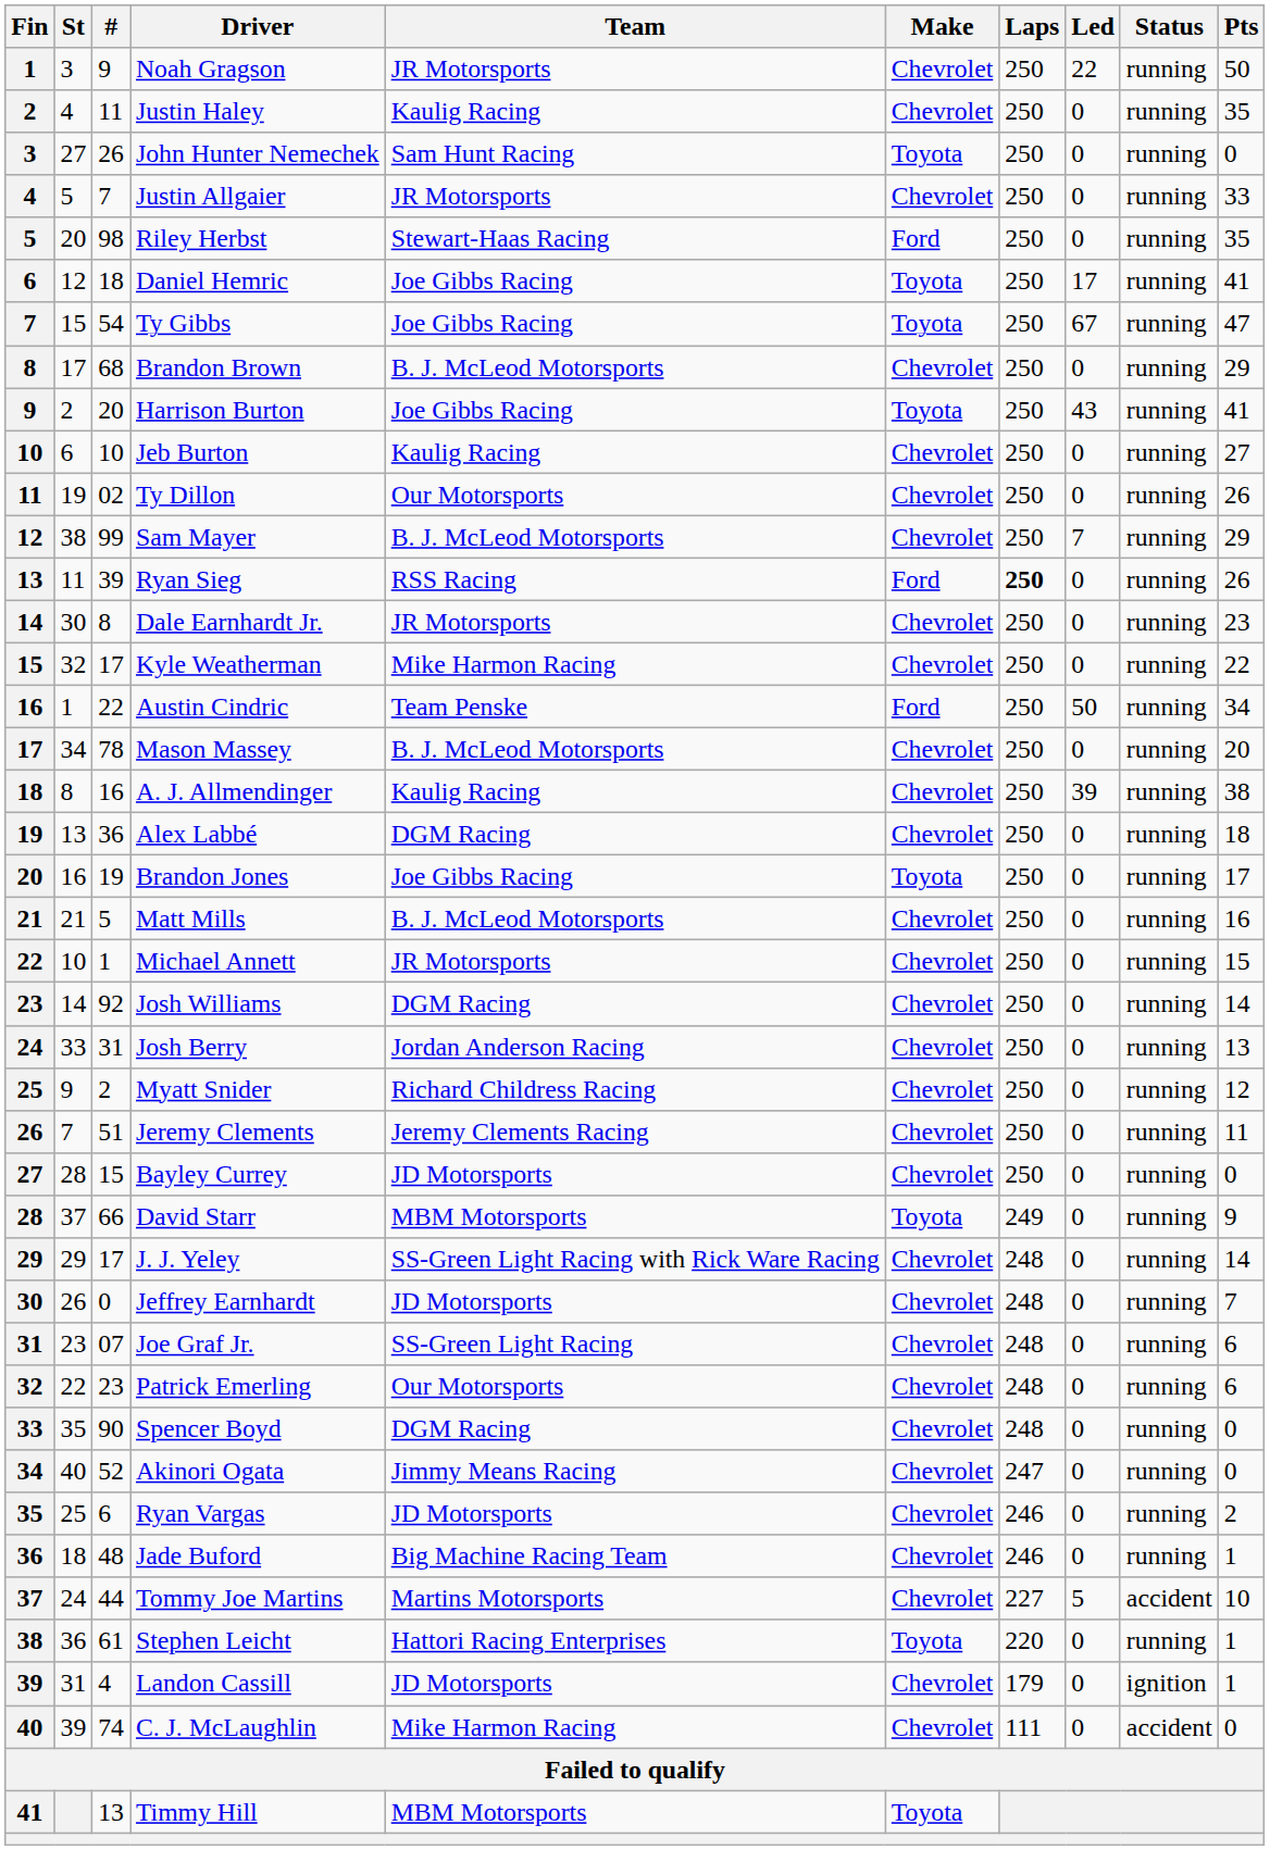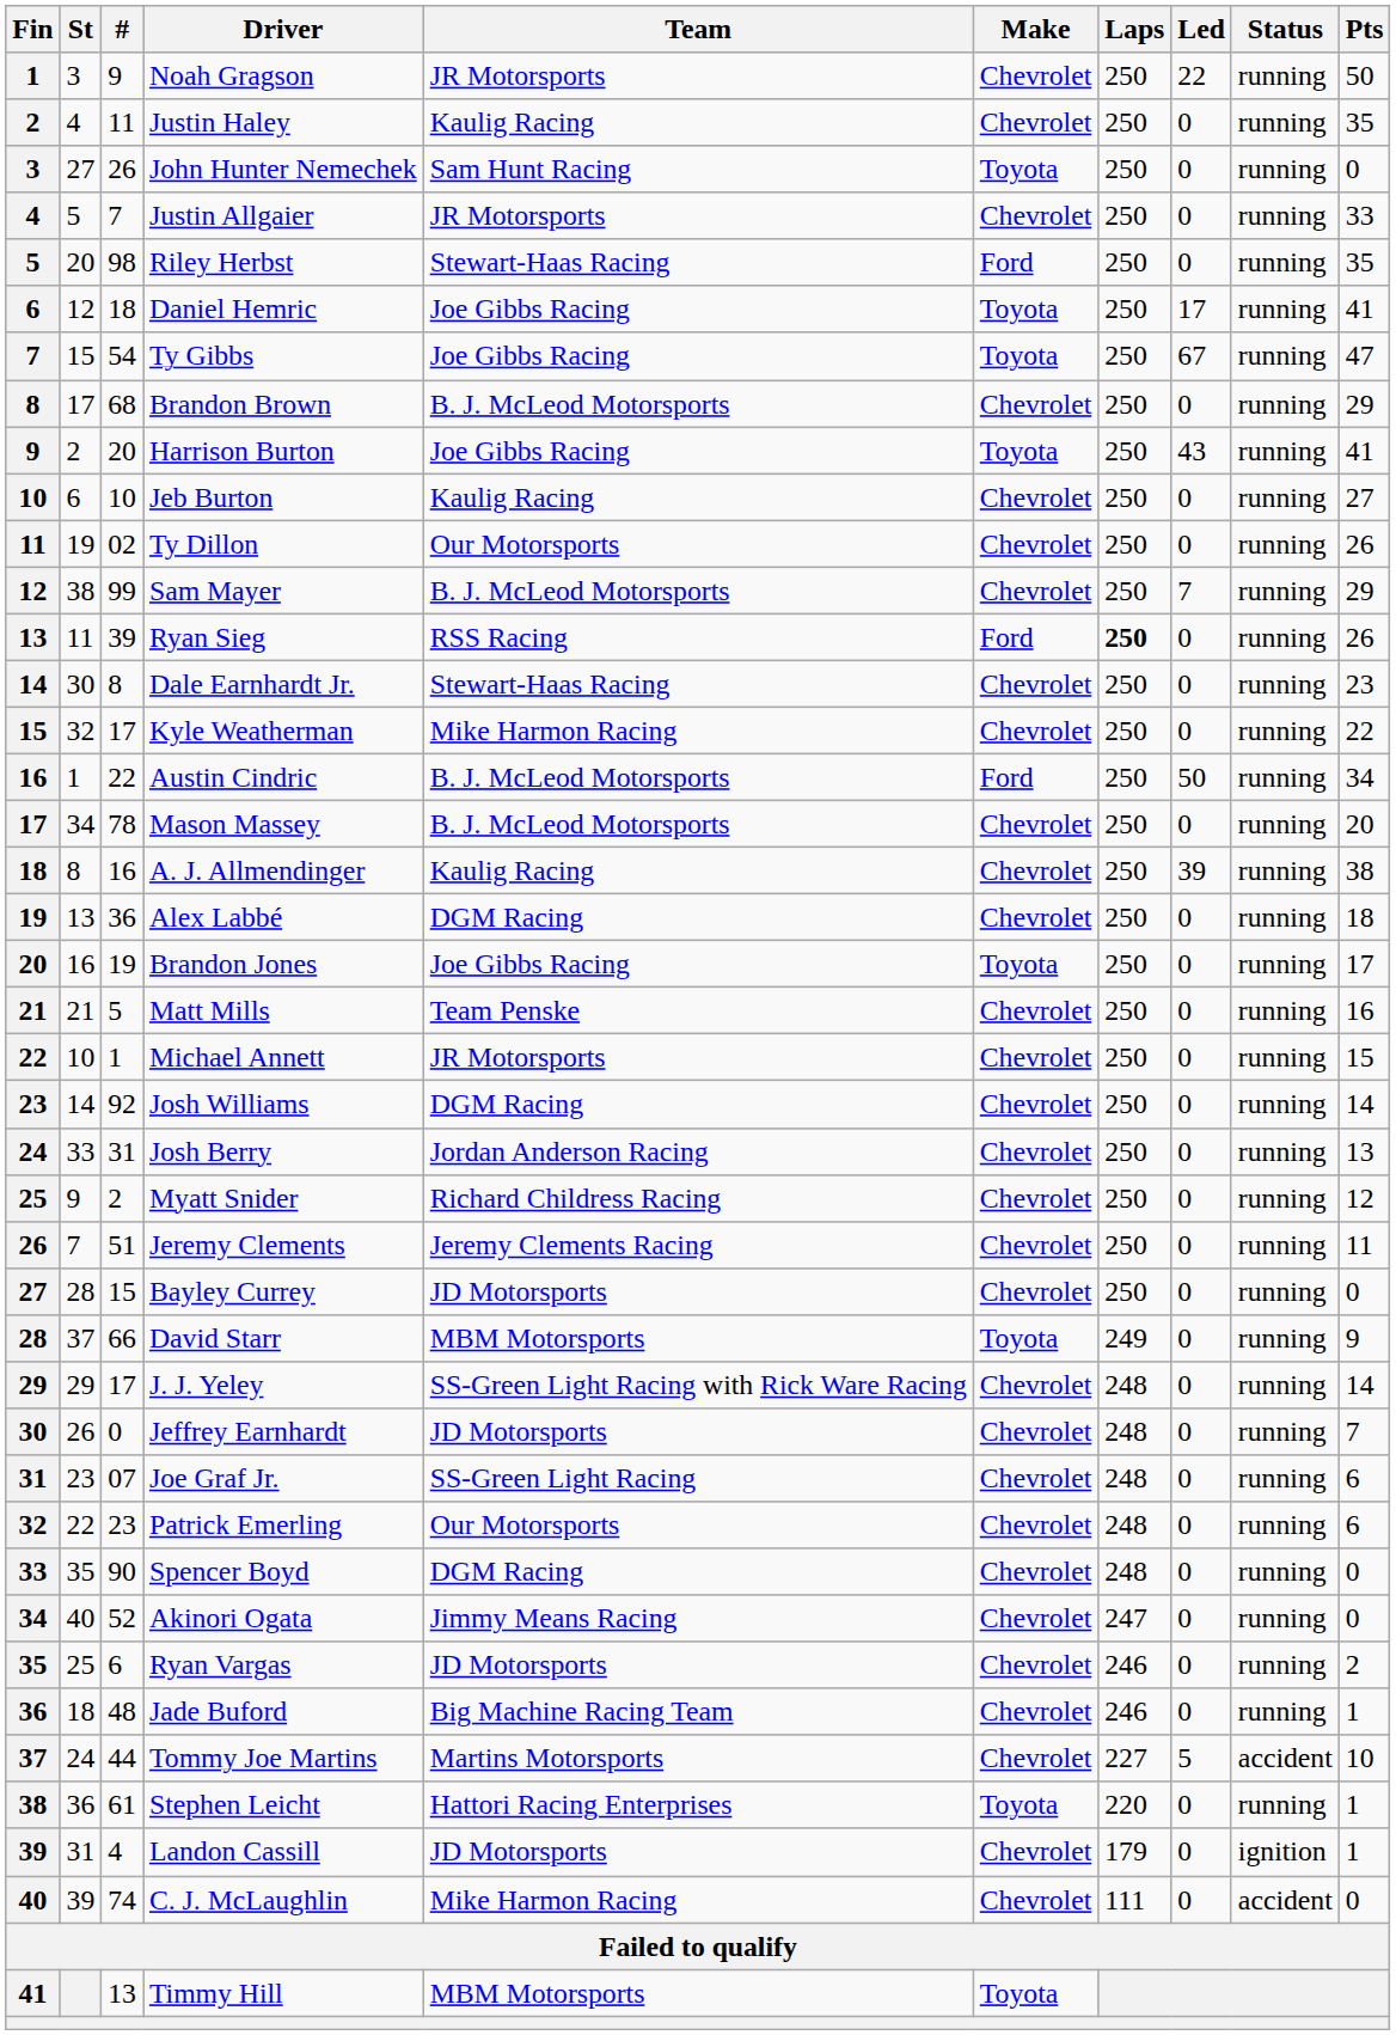 <table class="wikitable" style="font-size: 95%;">
 <tr>
 <th>Fin</th>
 <th>St</th>
 <th>#</th>
 <th>Driver</th>
 <th>Team</th>
 <th>Make</th>
 <th>Laps</th>
 <th>Led</th>
 <th>Status</th>
 <th>Pts</th>
 </tr>
 <tr>
 <th>1</th>
 <td>3</td>
 <td>9</td>
 <td><a href='#'>Noah Gragson</a></td>
 <td><a href='#'>JR Motorsports</a></td>
 <td><a href='#'>Chevrolet</a></td>
 <td>250</td>
 <td>22</td>
 <td>running</td>
 <td>50</td>
 </tr>
 <tr>
 <th>2</th>
 <td>4</td>
 <td>11</td>
 <td><a href='#'>Justin Haley</a></td>
 <td><a href='#'>Kaulig Racing</a></td>
 <td><a href='#'>Chevrolet</a></td>
 <td>250</td>
 <td>0</td>
 <td>running</td>
 <td>35</td>
 </tr>
 <tr>
 <th>3</th>
 <td>27</td>
 <td>26</td>
 <td><a href='#'>John Hunter Nemechek</a></td>
 <td><a href='#'>Sam Hunt Racing</a></td>
 <td><a href='#'>Toyota</a></td>
 <td>250</td>
 <td>0</td>
 <td>running</td>
 <td>0</td>
 </tr>
 <tr>
 <th>4</th>
 <td>5</td>
 <td>7</td>
 <td><a href='#'>Justin Allgaier</a></td>
 <td><a href='#'>JR Motorsports</a></td>
 <td><a href='#'>Chevrolet</a></td>
 <td>250</td>
 <td>0</td>
 <td>running</td>
 <td>33</td>
 </tr>
 <tr>
 <th>5</th>
 <td>20</td>
 <td>98</td>
 <td><a href='#'>Riley Herbst</a></td>
 <td><a href='#'>Stewart-Haas Racing</a></td>
 <td><a href='#'>Ford</a></td>
 <td>250</td>
 <td>0</td>
 <td>running</td>
 <td>35</td>
 </tr>
 <tr>
 <th>6</th>
 <td>12</td>
 <td>18</td>
 <td><a href='#'>Daniel Hemric</a></td>
 <td><a href='#'>Joe Gibbs Racing</a></td>
 <td><a href='#'>Toyota</a></td>
 <td>250</td>
 <td>17</td>
 <td>running</td>
 <td>41</td>
 </tr>
 <tr>
 <th>7</th>
 <td>15</td>
 <td>54</td>
 <td><a href='#'>Ty Gibbs</a></td>
 <td><a href='#'>Joe Gibbs Racing</a></td>
 <td><a href='#'>Toyota</a></td>
 <td>250</td>
 <td>67</td>
 <td>running</td>
 <td>47</td>
 </tr>
 <tr>
 <th>8</th>
 <td>17</td>
 <td>68</td>
 <td><a href='#'>Brandon Brown</a></td>
 <td><a href='#'>B. J. McLeod Motorsports</a></td>
 <td><a href='#'>Chevrolet</a></td>
 <td>250</td>
 <td>0</td>
 <td>running</td>
 <td>29</td>
 </tr>
 <tr>
 <th>9</th>
 <td>2</td>
 <td>20</td>
 <td><a href='#'>Harrison Burton</a></td>
 <td><a href='#'>Joe Gibbs Racing</a></td>
 <td><a href='#'>Toyota</a></td>
 <td>250</td>
 <td>43</td>
 <td>running</td>
 <td>41</td>
 </tr>
 <tr>
 <th>10</th>
 <td>6</td>
 <td>10</td>
 <td><a href='#'>Jeb Burton</a></td>
 <td><a href='#'>Kaulig Racing</a></td>
 <td><a href='#'>Chevrolet</a></td>
 <td>250</td>
 <td>0</td>
 <td>running</td>
 <td>27</td>
 </tr>
 <tr>
 <th>11</th>
 <td>19</td>
 <td>02</td>
 <td><a href='#'>Ty Dillon</a></td>
 <td><a href='#'>Our Motorsports</a></td>
 <td><a href='#'>Chevrolet</a></td>
 <td>250</td>
 <td>0</td>
 <td>running</td>
 <td>26</td>
 </tr>
 <tr>
 <th>12</th>
 <td>38</td>
 <td>99</td>
 <td><a href='#'>Sam Mayer</a></td>
 <td><a href='#'>B. J. McLeod Motorsports</a></td>
 <td><a href='#'>Chevrolet</a></td>
 <td>250</td>
 <td>7</td>
 <td>running</td>
 <td>29</td>
 </tr>
 <tr>
 <th>13</th>
 <td>11</td>
 <td>39</td>
 <td><a href='#'>Ryan Sieg</a></td>
 <td><a href='#'>RSS Racing</a></td>
 <td><a href='#'>Ford</a></td>
 <td><strong>250</strong></td>
 <td>0</td>
 <td>running</td>
 <td>26</td>
 </tr>
 <tr>
 <th>14</th>
 <td>30</td>
 <td>8</td>
 <td><a href='#'>Dale Earnhardt Jr.</a></td>
-<td><a href='#'>JR Motorsports</a></td>
+<td><a href='#'>Stewart-Haas Racing</a></td>
 <td><a href='#'>Chevrolet</a></td>
 <td>250</td>
 <td>0</td>
 <td>running</td>
 <td>23</td>
 </tr>
 <tr>
 <th>15</th>
 <td>32</td>
 <td>17</td>
 <td><a href='#'>Kyle Weatherman</a></td>
 <td><a href='#'>Mike Harmon Racing</a></td>
 <td><a href='#'>Chevrolet</a></td>
 <td>250</td>
 <td>0</td>
 <td>running</td>
 <td>22</td>
 </tr>
 <tr>
 <th>16</th>
 <td>1</td>
 <td>22</td>
 <td><a href='#'>Austin Cindric</a></td>
-<td><a href='#'>Team Penske</a></td>
+<td><a href='#'>B. J. McLeod Motorsports</a></td>
 <td><a href='#'>Ford</a></td>
 <td>250</td>
 <td>50</td>
 <td>running</td>
 <td>34</td>
 </tr>
 <tr>
 <th>17</th>
 <td>34</td>
 <td>78</td>
 <td><a href='#'>Mason Massey</a></td>
 <td><a href='#'>B. J. McLeod Motorsports</a></td>
 <td><a href='#'>Chevrolet</a></td>
 <td>250</td>
 <td>0</td>
 <td>running</td>
 <td>20</td>
 </tr>
 <tr>
 <th>18</th>
 <td>8</td>
 <td>16</td>
 <td><a href='#'>A. J. Allmendinger</a></td>
 <td><a href='#'>Kaulig Racing</a></td>
 <td><a href='#'>Chevrolet</a></td>
 <td>250</td>
 <td>39</td>
 <td>running</td>
 <td>38</td>
 </tr>
 <tr>
 <th>19</th>
 <td>13</td>
 <td>36</td>
 <td><a href='#'>Alex Labbé</a></td>
 <td><a href='#'>DGM Racing</a></td>
 <td><a href='#'>Chevrolet</a></td>
 <td>250</td>
 <td>0</td>
 <td>running</td>
 <td>18</td>
 </tr>
 <tr>
 <th>20</th>
 <td>16</td>
 <td>19</td>
 <td><a href='#'>Brandon Jones</a></td>
 <td><a href='#'>Joe Gibbs Racing</a></td>
 <td><a href='#'>Toyota</a></td>
 <td>250</td>
 <td>0</td>
 <td>running</td>
 <td>17</td>
 </tr>
 <tr>
 <th>21</th>
 <td>21</td>
 <td>5</td>
 <td><a href='#'>Matt Mills</a></td>
-<td><a href='#'>B. J. McLeod Motorsports</a></td>
+<td><a href='#'>Team Penske</a></td>
 <td><a href='#'>Chevrolet</a></td>
 <td>250</td>
 <td>0</td>
 <td>running</td>
 <td>16</td>
 </tr>
 <tr>
 <th>22</th>
 <td>10</td>
 <td>1</td>
 <td><a href='#'>Michael Annett</a></td>
 <td><a href='#'>JR Motorsports</a></td>
 <td><a href='#'>Chevrolet</a></td>
 <td>250</td>
 <td>0</td>
 <td>running</td>
 <td>15</td>
 </tr>
 <tr>
 <th>23</th>
 <td>14</td>
 <td>92</td>
 <td><a href='#'>Josh Williams</a></td>
 <td><a href='#'>DGM Racing</a></td>
 <td><a href='#'>Chevrolet</a></td>
 <td>250</td>
 <td>0</td>
 <td>running</td>
 <td>14</td>
 </tr>
 <tr>
 <th>24</th>
 <td>33</td>
 <td>31</td>
 <td><a href='#'>Josh Berry</a></td>
 <td><a href='#'>Jordan Anderson Racing</a></td>
 <td><a href='#'>Chevrolet</a></td>
 <td>250</td>
 <td>0</td>
 <td>running</td>
 <td>13</td>
 </tr>
 <tr>
 <th>25</th>
 <td>9</td>
 <td>2</td>
 <td><a href='#'>Myatt Snider</a></td>
 <td><a href='#'>Richard Childress Racing</a></td>
 <td><a href='#'>Chevrolet</a></td>
 <td>250</td>
 <td>0</td>
 <td>running</td>
 <td>12</td>
 </tr>
 <tr>
 <th>26</th>
 <td>7</td>
 <td>51</td>
 <td><a href='#'>Jeremy Clements</a></td>
 <td><a href='#'>Jeremy Clements Racing</a></td>
 <td><a href='#'>Chevrolet</a></td>
 <td>250</td>
 <td>0</td>
 <td>running</td>
 <td>11</td>
 </tr>
 <tr>
 <th>27</th>
 <td>28</td>
 <td>15</td>
 <td><a href='#'>Bayley Currey</a></td>
 <td><a href='#'>JD Motorsports</a></td>
 <td><a href='#'>Chevrolet</a></td>
 <td>250</td>
 <td>0</td>
 <td>running</td>
 <td>0</td>
 </tr>
 <tr>
 <th>28</th>
 <td>37</td>
 <td>66</td>
 <td><a href='#'>David Starr</a></td>
 <td><a href='#'>MBM Motorsports</a></td>
 <td><a href='#'>Toyota</a></td>
 <td>249</td>
 <td>0</td>
 <td>running</td>
 <td>9</td>
 </tr>
 <tr>
 <th>29</th>
 <td>29</td>
 <td>17</td>
 <td><a href='#'>J. J. Yeley</a></td>
 <td><a href='#'>SS-Green Light Racing</a> with <a href='#'>Rick Ware Racing</a></td>
 <td><a href='#'>Chevrolet</a></td>
 <td>248</td>
 <td>0</td>
 <td>running</td>
 <td>14</td>
 </tr>
 <tr>
 <th>30</th>
 <td>26</td>
 <td>0</td>
 <td><a href='#'>Jeffrey Earnhardt</a></td>
 <td><a href='#'>JD Motorsports</a></td>
 <td><a href='#'>Chevrolet</a></td>
 <td>248</td>
 <td>0</td>
 <td>running</td>
 <td>7</td>
 </tr>
 <tr>
 <th>31</th>
 <td>23</td>
 <td>07</td>
 <td><a href='#'>Joe Graf Jr.</a></td>
 <td><a href='#'>SS-Green Light Racing</a></td>
 <td><a href='#'>Chevrolet</a></td>
 <td>248</td>
 <td>0</td>
 <td>running</td>
 <td>6</td>
 </tr>
 <tr>
 <th>32</th>
 <td>22</td>
 <td>23</td>
 <td><a href='#'>Patrick Emerling</a></td>
 <td><a href='#'>Our Motorsports</a></td>
 <td><a href='#'>Chevrolet</a></td>
 <td>248</td>
 <td>0</td>
 <td>running</td>
 <td>6</td>
 </tr>
 <tr>
 <th>33</th>
 <td>35</td>
 <td>90</td>
 <td><a href='#'>Spencer Boyd</a></td>
 <td><a href='#'>DGM Racing</a></td>
 <td><a href='#'>Chevrolet</a></td>
 <td>248</td>
 <td>0</td>
 <td>running</td>
 <td>0</td>
 </tr>
 <tr>
 <th>34</th>
 <td>40</td>
 <td>52</td>
 <td><a href='#'>Akinori Ogata</a></td>
 <td><a href='#'>Jimmy Means Racing</a></td>
 <td><a href='#'>Chevrolet</a></td>
 <td>247</td>
 <td>0</td>
 <td>running</td>
 <td>0</td>
 </tr>
 <tr>
 <th>35</th>
 <td>25</td>
 <td>6</td>
 <td><a href='#'>Ryan Vargas</a></td>
 <td><a href='#'>JD Motorsports</a></td>
 <td><a href='#'>Chevrolet</a></td>
 <td>246</td>
 <td>0</td>
 <td>running</td>
 <td>2</td>
 </tr>
 <tr>
 <th>36</th>
 <td>18</td>
 <td>48</td>
 <td><a href='#'>Jade Buford</a></td>
 <td><a href='#'>Big Machine Racing Team</a></td>
 <td><a href='#'>Chevrolet</a></td>
 <td>246</td>
 <td>0</td>
 <td>running</td>
 <td>1</td>
 </tr>
 <tr>
 <th>37</th>
 <td>24</td>
 <td>44</td>
 <td><a href='#'>Tommy Joe Martins</a></td>
 <td><a href='#'>Martins Motorsports</a></td>
 <td><a href='#'>Chevrolet</a></td>
 <td>227</td>
 <td>5</td>
 <td>accident</td>
 <td>10</td>
 </tr>
 <tr>
 <th>38</th>
 <td>36</td>
 <td>61</td>
 <td><a href='#'>Stephen Leicht</a></td>
 <td><a href='#'>Hattori Racing Enterprises</a></td>
 <td><a href='#'>Toyota</a></td>
 <td>220</td>
 <td>0</td>
 <td>running</td>
 <td>1</td>
 </tr>
 <tr>
 <th>39</th>
 <td>31</td>
 <td>4</td>
 <td><a href='#'>Landon Cassill</a></td>
 <td><a href='#'>JD Motorsports</a></td>
 <td><a href='#'>Chevrolet</a></td>
 <td>179</td>
 <td>0</td>
 <td>ignition</td>
 <td>1</td>
 </tr>
 <tr>
 <th>40</th>
 <td>39</td>
 <td>74</td>
 <td><a href='#'>C. J. McLaughlin</a></td>
 <td><a href='#'>Mike Harmon Racing</a></td>
 <td><a href='#'>Chevrolet</a></td>
 <td>111</td>
 <td>0</td>
 <td>accident</td>
 <td>0</td>
 </tr>
 <tr>
 <th colspan="10">Failed to qualify</th>
 </tr>
 <tr>
 <th>41</th>
 <th></th>
 <td>13</td>
 <td><a href='#'>Timmy Hill</a></td>
 <td><a href='#'>MBM Motorsports</a></td>
 <td><a href='#'>Toyota</a></td>
 <th colspan="4"></th>
 </tr>
 <tr>
 <th colspan="10"></th>
 </tr>
 </table>
